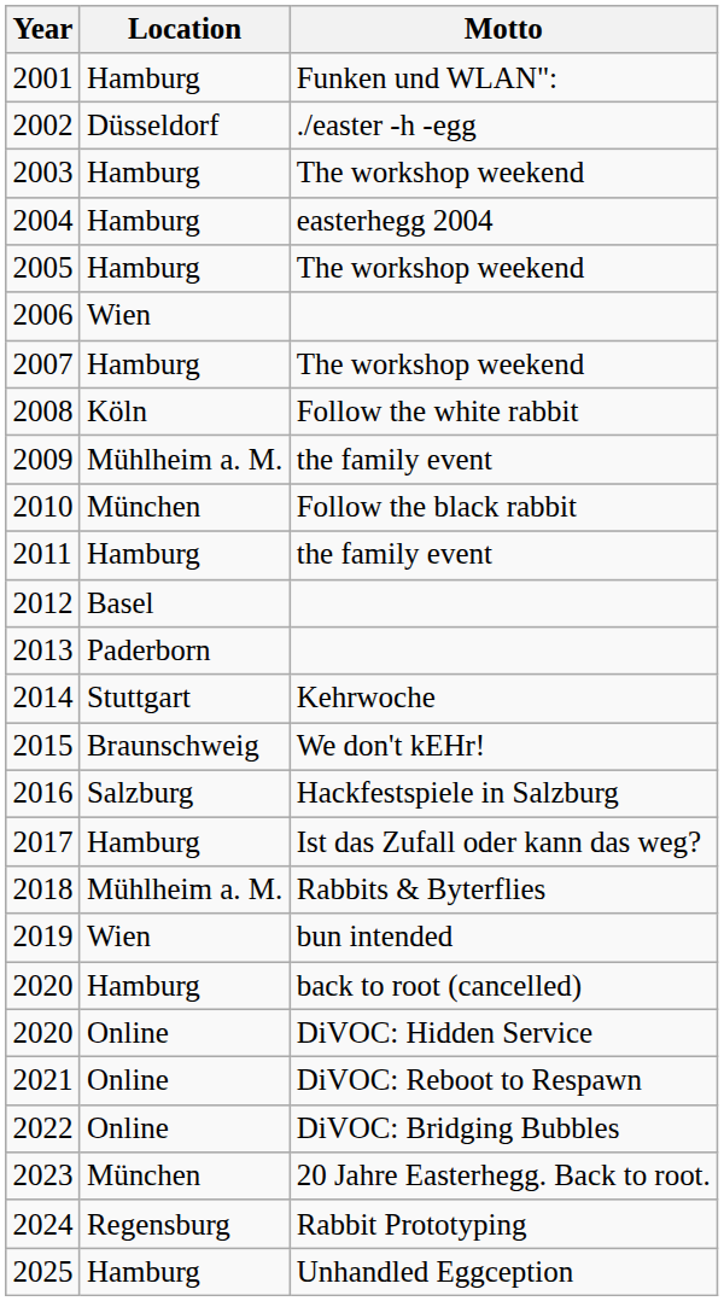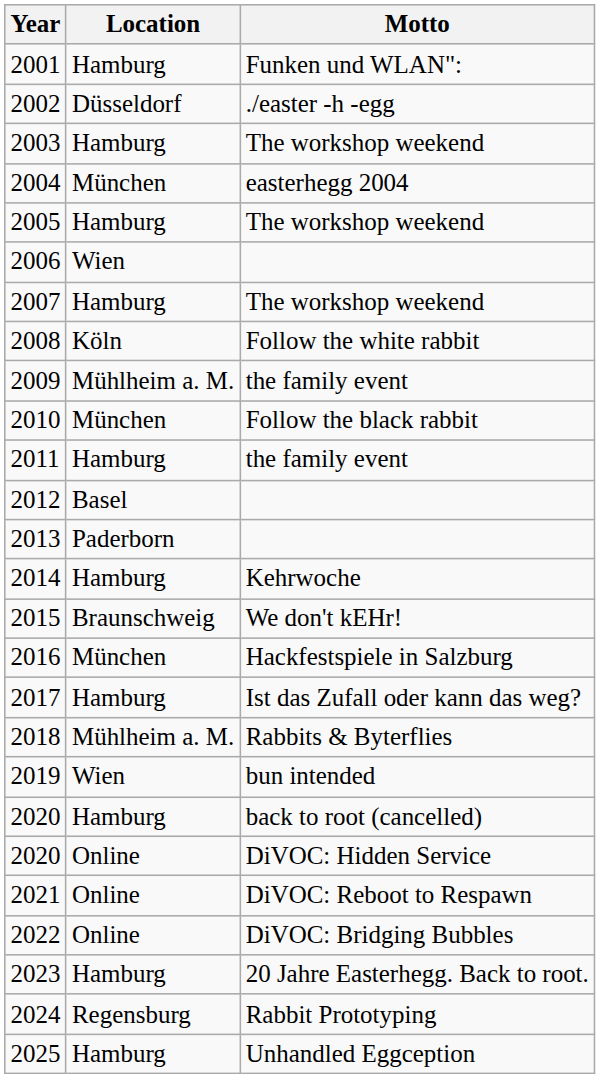 <table class="wikitable">
 <tr>
 <th>Year</th>
 <th>Location</th>
 <th>Motto</th>
 </tr>
 <tr>
 <td>2001</td>
 <td>Hamburg</td>
 <td>Funken und WLAN":</td>
 </tr>
 <tr>
 <td>2002</td>
 <td>Düsseldorf</td>
 <td>./easter -h -egg</td>
 </tr>
 <tr>
 <td>2003</td>
 <td>Hamburg</td>
 <td>The workshop weekend</td>
 </tr>
 <tr>
 <td>2004</td>
-<td>Hamburg</td>
+<td>München</td>
 <td>easterhegg 2004</td>
 </tr>
 <tr>
 <td>2005</td>
 <td>Hamburg</td>
 <td>The workshop weekend</td>
 </tr>
 <tr>
 <td>2006</td>
 <td>Wien</td>
 <td></td>
 </tr>
 <tr>
 <td>2007</td>
 <td>Hamburg</td>
 <td>The workshop weekend</td>
 </tr>
 <tr>
 <td>2008</td>
 <td>Köln</td>
 <td>Follow the white rabbit</td>
 </tr>
 <tr>
 <td>2009</td>
 <td>Mühlheim a. M.</td>
 <td>the family event</td>
 </tr>
 <tr>
 <td>2010</td>
 <td>München</td>
 <td>Follow the black rabbit</td>
 </tr>
 <tr>
 <td>2011</td>
 <td>Hamburg</td>
 <td>the family event</td>
 </tr>
 <tr>
 <td>2012</td>
 <td>Basel</td>
 <td></td>
 </tr>
 <tr>
 <td>2013</td>
 <td>Paderborn</td>
 <td></td>
 </tr>
 <tr>
 <td>2014</td>
-<td>Stuttgart</td>
+<td>Hamburg</td>
 <td>Kehrwoche</td>
 </tr>
 <tr>
 <td>2015</td>
 <td>Braunschweig</td>
 <td>We don't kEHr!</td>
 </tr>
 <tr>
 <td>2016</td>
-<td>Salzburg</td>
+<td>München</td>
 <td>Hackfestspiele in Salzburg</td>
 </tr>
 <tr>
 <td>2017</td>
 <td>Hamburg</td>
 <td>Ist das Zufall oder kann das weg?</td>
 </tr>
 <tr>
 <td>2018</td>
 <td>Mühlheim a. M.</td>
 <td>Rabbits & Byterflies</td>
 </tr>
 <tr>
 <td>2019</td>
 <td>Wien</td>
 <td>bun intended</td>
 </tr>
 <tr>
 <td>2020</td>
 <td>Hamburg</td>
 <td>back to root (cancelled)</td>
 </tr>
 <tr>
 <td>2020</td>
 <td>Online</td>
 <td>DiVOC: Hidden Service</td>
 </tr>
 <tr>
 <td>2021</td>
 <td>Online</td>
 <td>DiVOC: Reboot to Respawn</td>
 </tr>
 <tr>
 <td>2022</td>
 <td>Online</td>
 <td>DiVOC: Bridging Bubbles</td>
 </tr>
 <tr>
 <td>2023</td>
-<td>München</td>
+<td>Hamburg</td>
 <td>20 Jahre Easterhegg. Back to root.</td>
 </tr>
 <tr>
 <td>2024</td>
 <td>Regensburg</td>
 <td>Rabbit Prototyping</td>
 </tr>
 <tr>
 <td>2025</td>
 <td>Hamburg</td>
 <td>Unhandled Eggception</td>
 </tr>
 </table>
